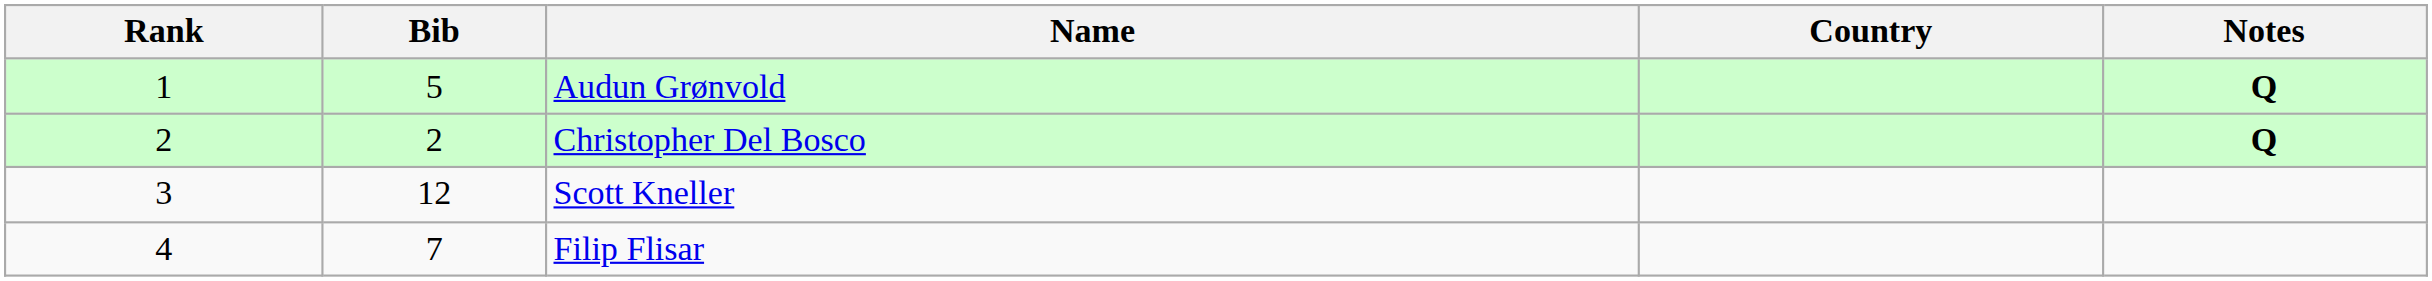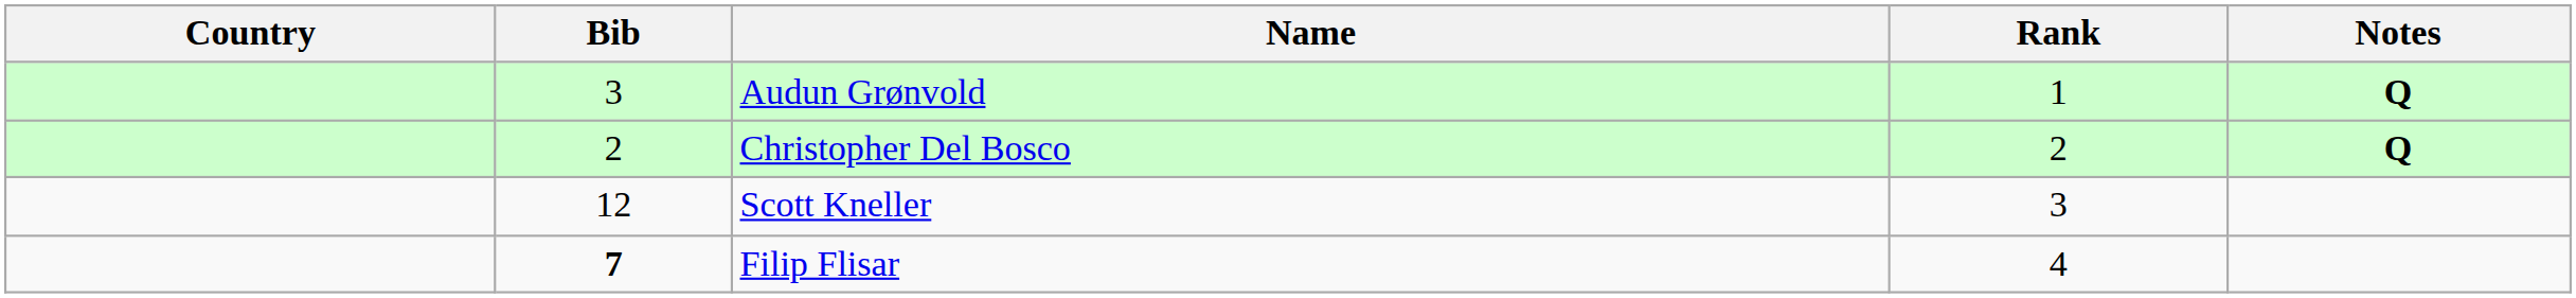 <table class="wikitable" style="text-align:center;" width=90%>
 <tr>
-<th>Rank</th>
+<th>Country</th>
 <th>Bib</th>
 <th>Name</th>
-<th>Country</th>
+<th>Rank</th>
 <th>Notes</th>
 </tr>
 <tr bgcolor="#ccffcc">
+<td align=left></td>
+<td>3</td>
+<td align=left><a href='#'>Audun Grønvold</a></td>
 <td>1</td>
-<td>5</td>
-<td align=left><a href='#'>Audun Grønvold</a></td>
-<td align=left></td>
 <td><strong>Q</strong></td>
 </tr>
 <tr bgcolor="#ccffcc">
-<td>2</td>
+<td align=left></td>
 <td>2</td>
 <td align=left><a href='#'>Christopher Del Bosco</a></td>
-<td align=left></td>
+<td>2</td>
 <td><strong>Q</strong></td>
 </tr>
 <tr>
-<td>3</td>
+<td align=left></td>
 <td>12</td>
 <td align=left><a href='#'>Scott Kneller</a></td>
-<td align=left></td>
+<td>3</td>
 <td></td>
 </tr>
 <tr>
+<td align=left></td>
+<td><strong>7</strong></td>
+<td align=left><a href='#'>Filip Flisar</a></td>
 <td>4</td>
-<td>7</td>
-<td align=left><a href='#'>Filip Flisar</a></td>
-<td align=left></td>
 <td></td>
 </tr>
 </table>
